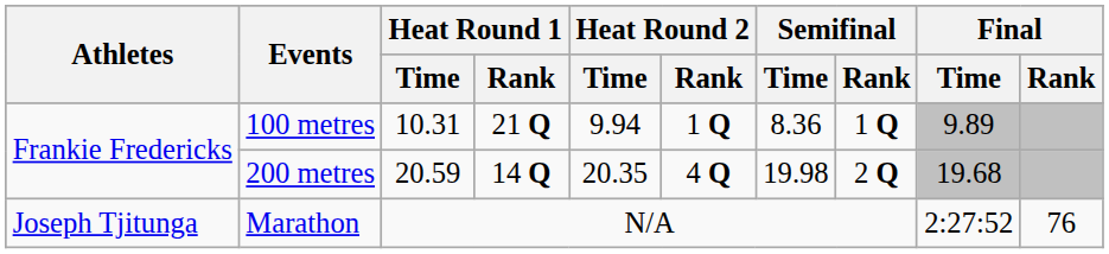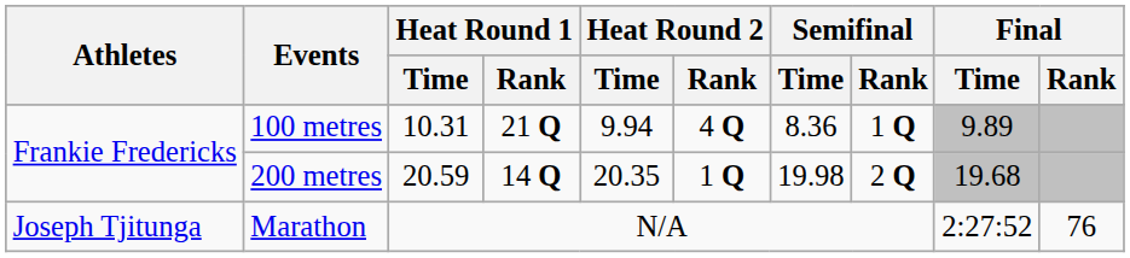 <table class=wikitable style=font-size:90%>
 <tr>
 <th rowspan=2>Athletes</th>
 <th rowspan=2>Events</th>
 <th colspan=2>Heat Round 1</th>
 <th colspan=2>Heat Round 2</th>
 <th colspan=2>Semifinal</th>
 <th colspan=2>Final</th>
 </tr>
 <tr>
 <th>Time</th>
 <th>Rank</th>
 <th>Time</th>
 <th>Rank</th>
 <th>Time</th>
 <th>Rank</th>
 <th>Time</th>
 <th>Rank</th>
 </tr>
 <tr>
 <td rowspan=2><a href='#'>Frankie Fredericks</a></td>
 <td><a href='#'>100 metres</a></td>
 <td align=center>10.31</td>
 <td align=center>21 <strong>Q</strong></td>
 <td align=center>9.94</td>
-<td align=center>1 <strong>Q</strong></td>
+<td align=center>4 <strong>Q</strong></td>
 <td align=center>8.36</td>
 <td align=center>1 <strong>Q</strong></td>
 <td align="center" bgcolor='silver'>9.89</td>
 <td align="center" bgcolor='silver'></td>
 </tr>
 <tr>
 <td><a href='#'>200 metres</a></td>
 <td align=center>20.59</td>
 <td align=center>14 <strong>Q</strong></td>
 <td align=center>20.35</td>
-<td align=center>4 <strong>Q</strong></td>
+<td align=center>1 <strong>Q</strong></td>
 <td align=center>19.98</td>
 <td align=center>2 <strong>Q</strong></td>
 <td align="center" bgcolor='silver'>19.68</td>
 <td align="center" bgcolor='silver'></td>
 </tr>
 <tr>
 <td><a href='#'>Joseph Tjitunga</a></td>
 <td><a href='#'>Marathon</a></td>
 <td align=center colspan=6>N/A</td>
 <td align=center>2:27:52</td>
 <td align=center>76</td>
 </tr>
 </table>
